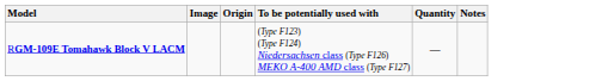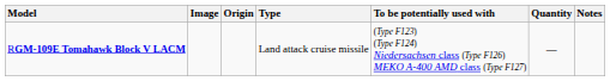 <table class="wikitable" style="font-size: 92%;">
 <tr>
 <th style="text-align: left">Model</th>
 <th style="text-align: left">Image</th>
 <th style="text-align: left">Origin</th>
+<th style="text-align: left">Type</th>
 <th style="text-align: left">To be potentially used with</th>
 <th style="text-align: left">Quantity</th>
 <th style="text-align: left">Notes</th>
 </tr>
 <tr>
 <td><a href='#'>R<strong>GM-109E Tomahawk Block V LACM</strong></a></td>
 <td style="text-align: center"></td>
 <td></td>
+<td>Land attack cruise missile</td>
 <td> <small>(<em>Type F123</em>)</small><br> <small>(<em>Type F124</em>)</small><br><a href='#'><em>Niedersachsen</em> class</a> <small>(<em>Type F126</em>)</small><br><a href='#'><em>MEKO A-400 AMD</em> class</a> <small>(<em>Type F127</em>)</small></td>
 <td style="text-align: center">—</td>
 <td></td>
 </tr>
 </table>
